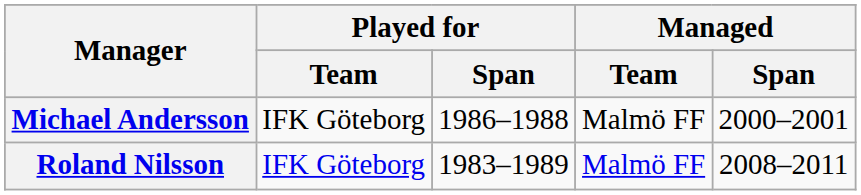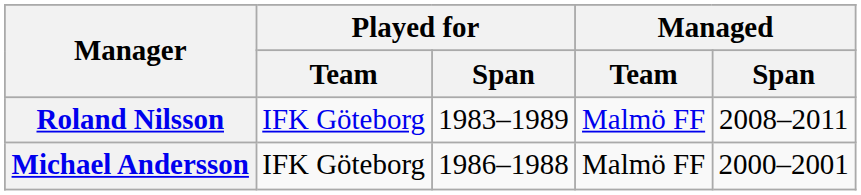 <table class="wikitable plainrowheaders" style="text-align: center">
 <tr>
 <th rowspan="2" scope="col">Manager</th>
 <th colspan="2" scope="col">Played for</th>
 <th colspan="2" scope="col">Managed</th>
 </tr>
 <tr>
 <th scope="col">Team</th>
 <th scope="col">Span</th>
 <th scope="col">Team</th>
 <th scope="col">Span</th>
 </tr>
 <tr>
+<th scope="row" align="left"><a href='#'>Roland Nilsson</a></th>
+<td><a href='#'>IFK Göteborg</a></td>
+<td>1983–1989</td>
+<td><a href='#'>Malmö FF</a></td>
+<td>2008–2011</td>
+</tr>
+<tr>
 <th scope="row" align="left"><a href='#'>Michael Andersson</a></th>
 <td>IFK Göteborg</td>
 <td>1986–1988</td>
 <td>Malmö FF</td>
 <td>2000–2001</td>
 </tr>
-<tr>
-<th scope="row" align="left"><a href='#'>Roland Nilsson</a></th>
-<td><a href='#'>IFK Göteborg</a></td>
-<td>1983–1989</td>
-<td><a href='#'>Malmö FF</a></td>
-<td>2008–2011</td>
-</tr>
 </table>
